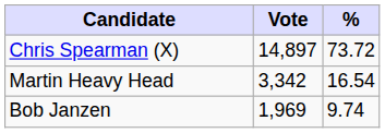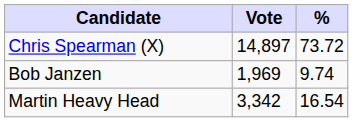 <table class="wikitable">
 <tr>
 <th style="background:#ddf; width:200px;">Candidate</th>
 <th style="background:#ddf; width:50px;">Vote</th>
 <th style="background:#ddf; width:30px;">%</th>
 </tr>
 <tr>
 <td><a href='#'>Chris Spearman</a> (X)</td>
 <td>14,897</td>
 <td>73.72</td>
 </tr>
 <tr>
+<td>Bob Janzen</td>
+<td>1,969</td>
+<td>9.74</td>
+</tr>
+<tr>
 <td>Martin Heavy Head</td>
 <td>3,342</td>
 <td>16.54</td>
 </tr>
-<tr>
-<td>Bob Janzen</td>
-<td>1,969</td>
-<td>9.74</td>
-</tr>
 </table>
